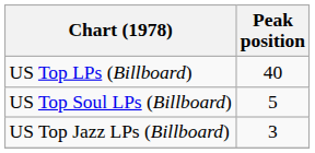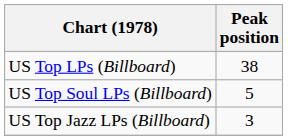 <table class="wikitable">
 <tr>
 <th>Chart (1978)</th>
 <th>Peak<br>position</th>
 </tr>
 <tr>
 <td>US <a href='#'>Top LPs</a> (<em>Billboard</em>)</td>
-<td align=center>40</td>
+<td align=center>38</td>
 </tr>
 <tr>
 <td>US <a href='#'>Top Soul LPs</a> (<em>Billboard</em>)</td>
 <td align=center>5</td>
 </tr>
 <tr>
 <td>US Top Jazz LPs (<em>Billboard</em>)</td>
 <td align=center>3</td>
 </tr>
 <tr>
 </tr>
 </table>
